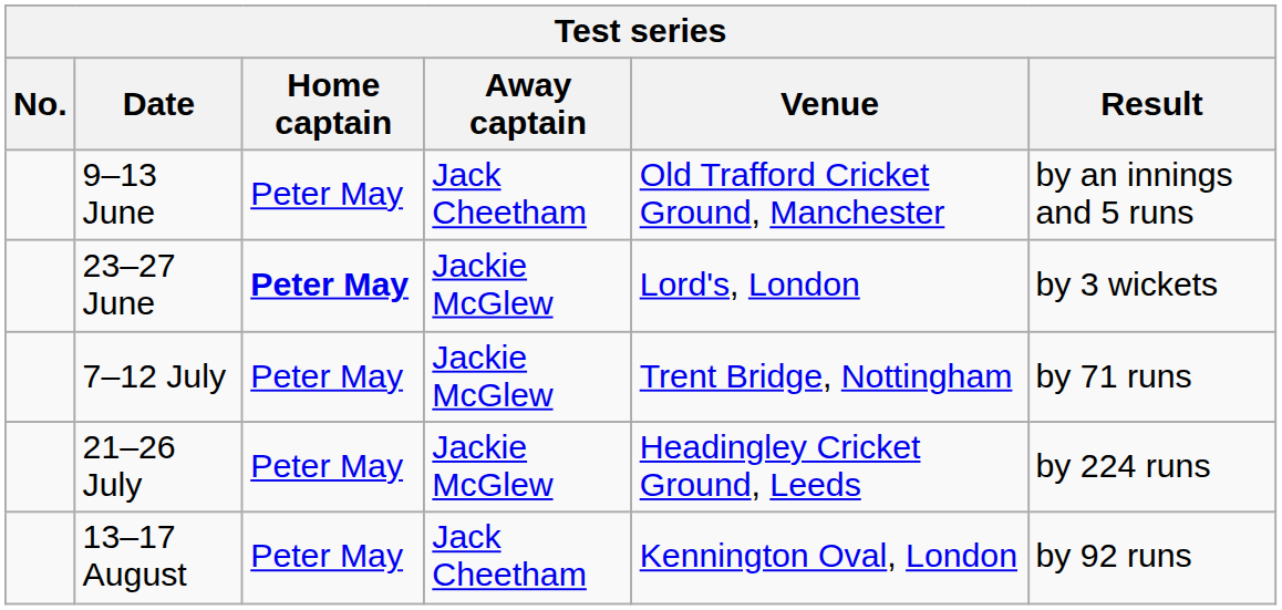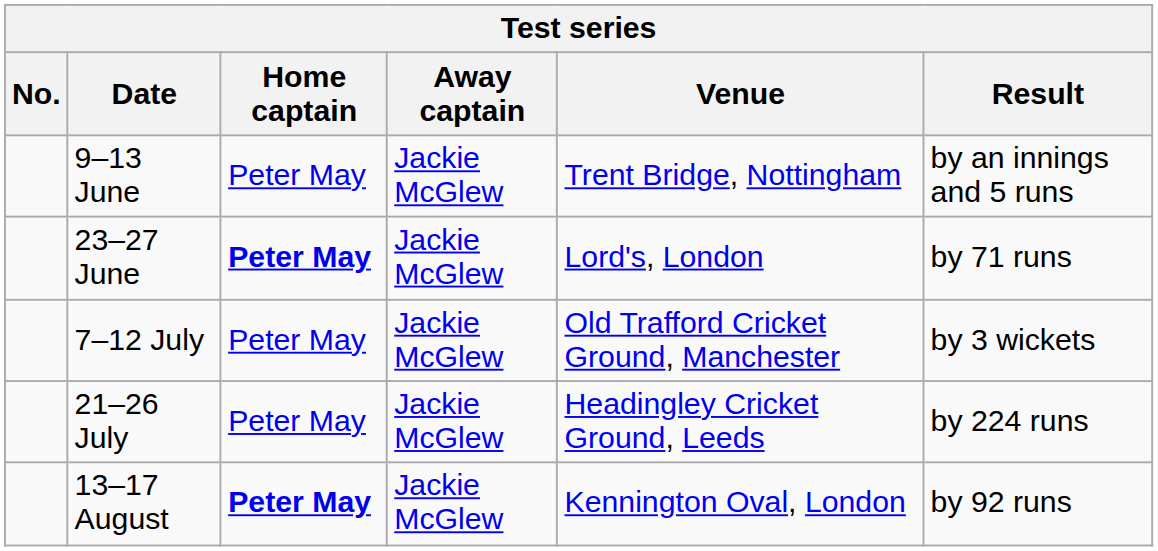 <table class="wikitable">
 <tr>
 <th colspan="9">Test series</th>
 </tr>
 <tr>
 <th>No.</th>
 <th>Date</th>
 <th>Home captain</th>
 <th>Away captain</th>
 <th>Venue</th>
 <th>Result</th>
 </tr>
 <tr>
 <td></td>
 <td>9–13 June</td>
 <td><a href='#'>Peter May</a></td>
-<td><a href='#'>Jack Cheetham</a></td>
-<td><a href='#'>Old Trafford Cricket Ground</a>, <a href='#'>Manchester</a></td>
+<td><a href='#'>Jackie McGlew</a></td>
+<td><a href='#'>Trent Bridge</a>, <a href='#'>Nottingham</a></td>
 <td> by an innings and 5 runs</td>
 </tr>
 <tr>
 <td></td>
 <td>23–27 June</td>
 <td><strong><a href='#'>Peter May</a></strong></td>
 <td><a href='#'>Jackie McGlew</a></td>
 <td><a href='#'>Lord's</a>, <a href='#'>London</a></td>
-<td> by 3 wickets</td>
+<td> by 71 runs</td>
 </tr>
 <tr>
 <td></td>
 <td>7–12 July</td>
 <td><a href='#'>Peter May</a></td>
 <td><a href='#'>Jackie McGlew</a></td>
-<td><a href='#'>Trent Bridge</a>, <a href='#'>Nottingham</a></td>
-<td> by 71 runs</td>
+<td><a href='#'>Old Trafford Cricket Ground</a>, <a href='#'>Manchester</a></td>
+<td> by 3 wickets</td>
 </tr>
 <tr>
 <td></td>
 <td>21–26 July</td>
 <td><a href='#'>Peter May</a></td>
 <td><a href='#'>Jackie McGlew</a></td>
 <td><a href='#'>Headingley Cricket Ground</a>, <a href='#'>Leeds</a></td>
 <td> by 224 runs</td>
 </tr>
 <tr>
 <td></td>
 <td>13–17 August</td>
-<td><a href='#'>Peter May</a></td>
-<td><a href='#'>Jack Cheetham</a></td>
+<td><strong><a href='#'>Peter May</a></strong></td>
+<td><a href='#'>Jackie McGlew</a></td>
 <td><a href='#'>Kennington Oval</a>, <a href='#'>London</a></td>
 <td> by 92 runs</td>
 </tr>
 </table>
